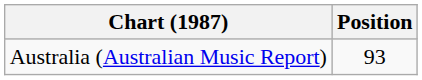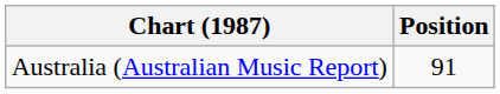 <table class="wikitable">
 <tr>
 <th>Chart (1987)</th>
 <th>Position</th>
 </tr>
 <tr>
 <td align="left">Australia (<a href='#'>Australian Music Report</a>)</td>
-<td align="center">93</td>
+<td align="center">91</td>
 </tr>
 </table>
